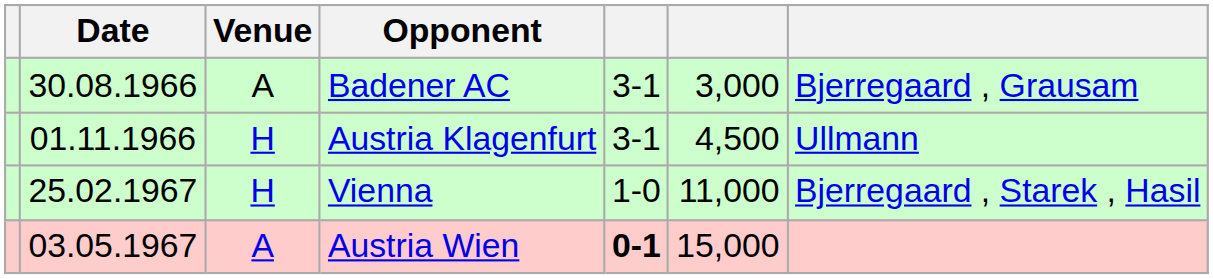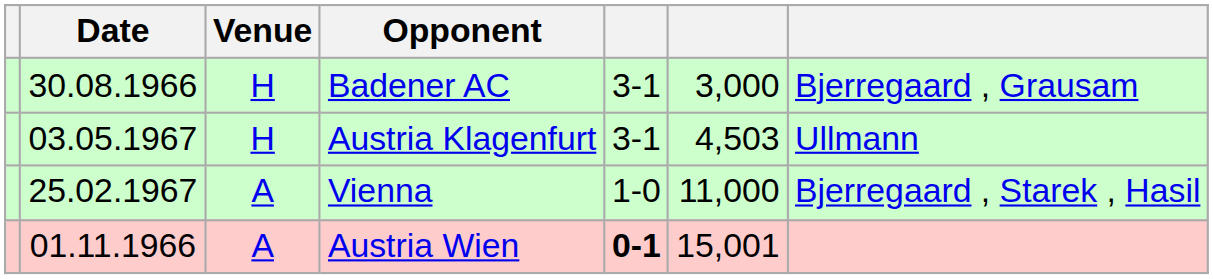 <table class="wikitable" Style="text-align: center">
 <tr>
 <th></th>
 <th>Date</th>
 <th>Venue</th>
 <th>Opponent</th>
 <th></th>
 <th></th>
 <th></th>
 </tr>
 <tr style="background:#cfc">
 <td></td>
 <td>30.08.1966</td>
-<td>A</td>
+<td><a href='#'>H</a></td>
 <td align="left"><a href='#'>Badener AC</a></td>
 <td>3-1</td>
 <td align="right">3,000</td>
 <td align="left"><a href='#'>Bjerregaard</a>  , <a href='#'>Grausam</a> </td>
 </tr>
 <tr style="background:#cfc">
 <td></td>
-<td>01.11.1966</td>
+<td>03.05.1967</td>
 <td><a href='#'>H</a></td>
 <td align="left"><a href='#'>Austria Klagenfurt</a></td>
 <td>3-1</td>
-<td align="right">4,500</td>
+<td align="right">4,503</td>
 <td align="left"><a href='#'>Ullmann</a> </td>
 </tr>
 <tr style="background:#cfc">
 <td></td>
 <td>25.02.1967</td>
-<td><a href='#'>H</a></td>
+<td><a href='#'>A</a></td>
 <td align="left"><a href='#'>Vienna</a></td>
 <td>1-0</td>
 <td align="right">11,000</td>
 <td align="left"><a href='#'>Bjerregaard</a> , <a href='#'>Starek</a> , <a href='#'>Hasil</a> </td>
 </tr>
 <tr style="background:#fcc">
 <td></td>
-<td>03.05.1967</td>
+<td>01.11.1966</td>
 <td><a href='#'>A</a></td>
 <td align="left"><a href='#'>Austria Wien</a></td>
 <td><strong>0-1</strong></td>
-<td align="right">15,000</td>
+<td align="right">15,001</td>
 <td align="left"></td>
 </tr>
 </table>
